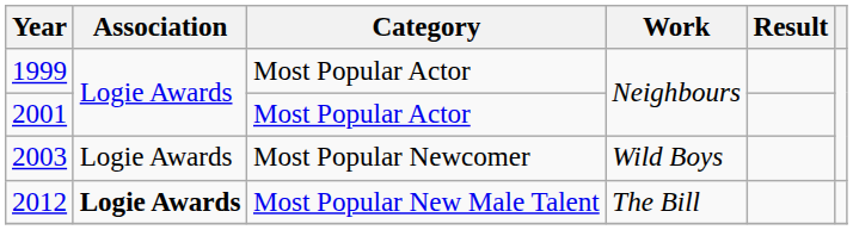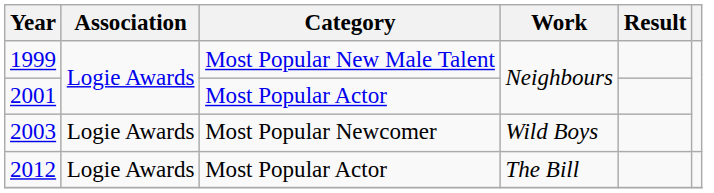 <table class="wikitable">
 <tr>
 <th>Year</th>
 <th>Association</th>
 <th>Category</th>
 <th>Work</th>
 <th>Result</th>
 <th></th>
 </tr>
 <tr>
 <td><a href='#'>1999</a></td>
 <td rowspan="2"><a href='#'>Logie Awards</a></td>
-<td>Most Popular Actor</td>
+<td><a href='#'>Most Popular New Male Talent</a></td>
 <td rowspan="2"><em>Neighbours</em></td>
 <td></td>
 <td rowspan="3" style="text-align:center;"></td>
 </tr>
 <tr>
 <td><a href='#'>2001</a></td>
 <td><a href='#'>Most Popular Actor</a></td>
 <td></td>
 </tr>
 <tr>
 <td><a href='#'>2003</a></td>
 <td>Logie Awards</td>
 <td>Most Popular Newcomer</td>
 <td><em>Wild Boys</em></td>
 <td></td>
 </tr>
 <tr>
 <td><a href='#'>2012</a></td>
-<td><strong>Logie Awards</strong></td>
-<td><a href='#'>Most Popular New Male Talent</a></td>
+<td>Logie Awards</td>
+<td>Most Popular Actor</td>
 <td><em>The Bill</em></td>
 <td></td>
 <td style="text-align:center;"></td>
 </tr>
 <tr>
 </tr>
 </table>
